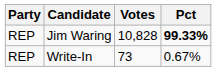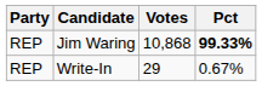 <table class="wikitable" style="margin:0.5em; font-size:95%;">
 <tr>
 <th scope="col">Party</th>
 <th scope="col">Candidate</th>
 <th scope="col">Votes</th>
 <th scope="col">Pct</th>
 </tr>
 <tr>
 <td>REP</td>
 <td>Jim Waring</td>
-<td>10,828</td>
+<td>10,868</td>
 <td><strong>99.33%</strong></td>
 </tr>
 <tr>
 <td>REP</td>
 <td>Write-In</td>
-<td>73</td>
+<td>29</td>
 <td>0.67%</td>
 </tr>
 </table>
